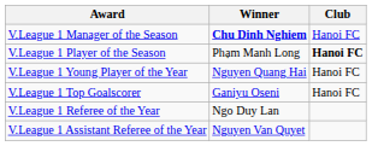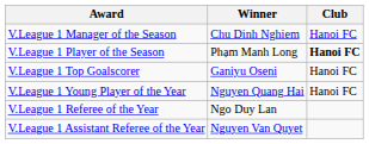 <table class="wikitable">
 <tr>
 <th>Award</th>
 <th>Winner</th>
 <th>Club</th>
 </tr>
 <tr>
 <td><a href='#'>V.League 1 Manager of the Season</a></td>
-<td><strong> <a href='#'>Chu Dinh Nghiem</a></strong></td>
+<td> <a href='#'>Chu Dinh Nghiem</a></td>
 <td><a href='#'>Hanoi FC</a></td>
 </tr>
 <tr>
 <td><a href='#'>V.League 1 Player of the Season</a></td>
 <td> Phạm Manh Long</td>
 <td><strong>Hanoi FC</strong></td>
 </tr>
 <tr>
-<td><a href='#'>V.League 1 Young Player of the Year</a></td>
-<td> <a href='#'>Nguyen Quang Hai</a></td>
+<td><a href='#'>V.League 1 Top Goalscorer</a></td>
+<td> <a href='#'>Ganiyu Oseni</a></td>
 <td>Hanoi FC</td>
 </tr>
 <tr>
-<td><a href='#'>V.League 1 Top Goalscorer</a></td>
-<td> <a href='#'>Ganiyu Oseni</a></td>
+<td><a href='#'>V.League 1 Young Player of the Year</a></td>
+<td> <a href='#'>Nguyen Quang Hai</a></td>
 <td>Hanoi FC</td>
 </tr>
 <tr>
 <td><a href='#'>V.League 1 Referee of the Year</a></td>
 <td> Ngo Duy Lan</td>
 <td></td>
 </tr>
 <tr>
 <td><a href='#'>V.League 1 Assistant Referee of the Year</a></td>
 <td> <a href='#'>Nguyen Van Quyet</a></td>
 <td></td>
 </tr>
 </table>
